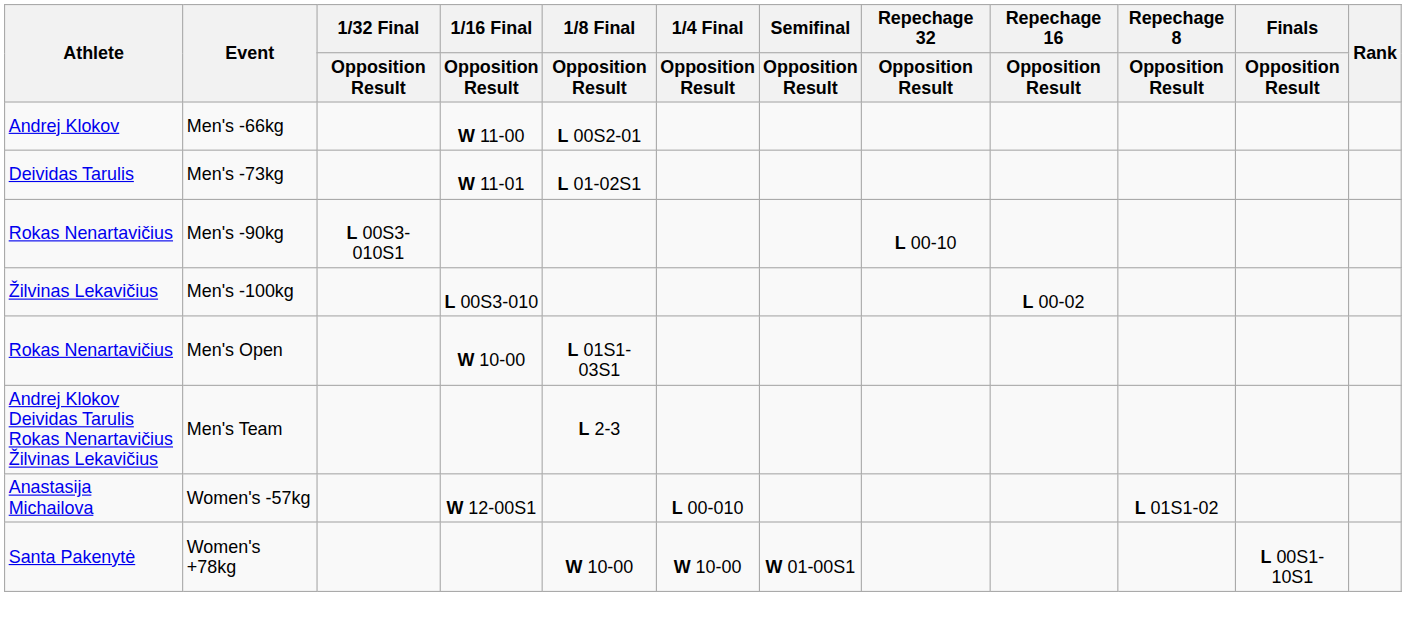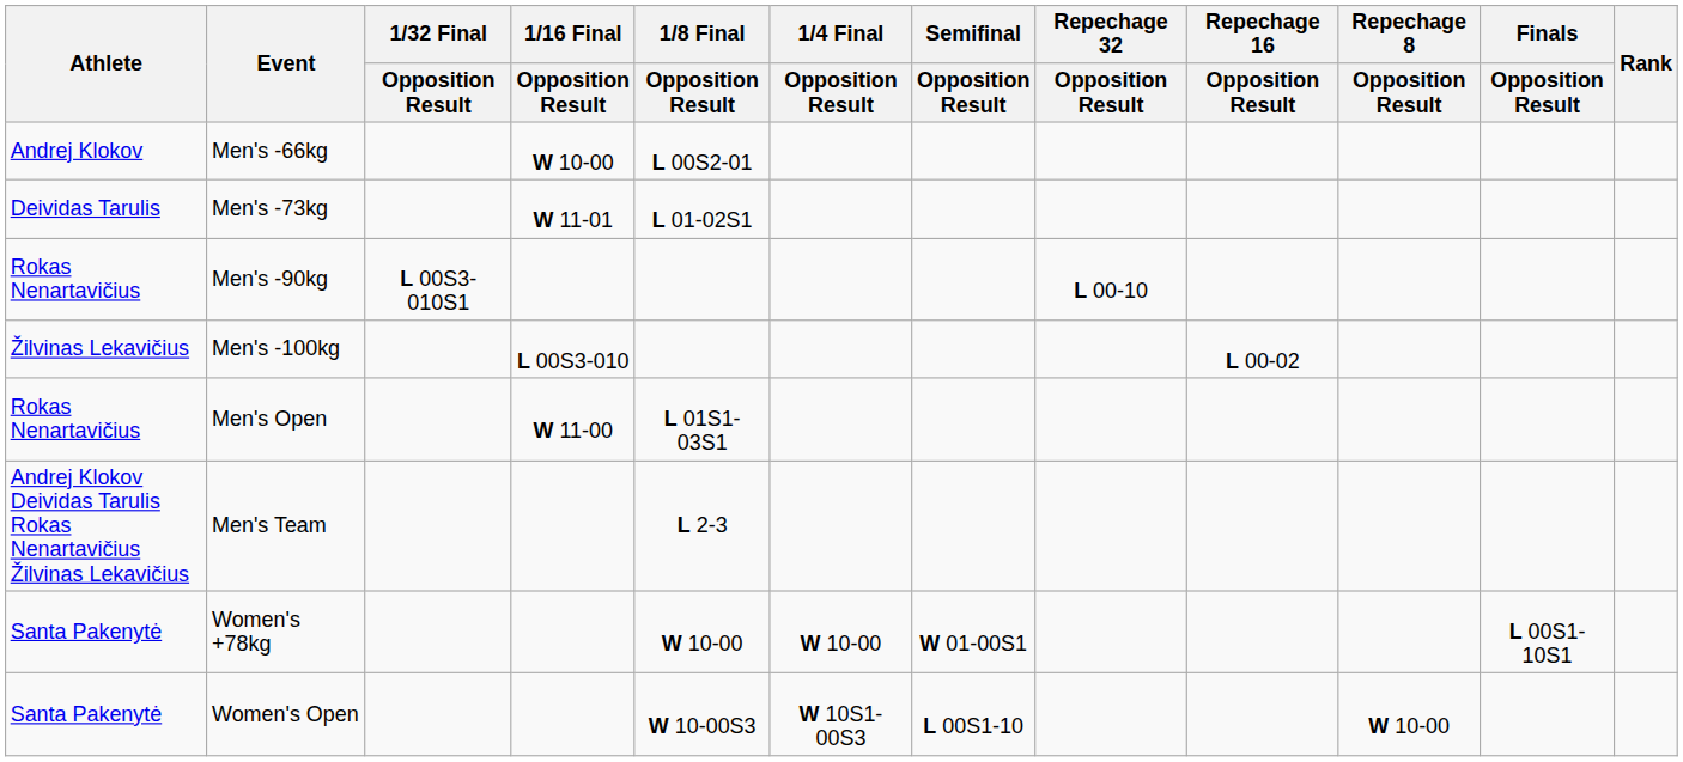 <table class="wikitable">
 <tr>
 <th rowspan="2">Athlete</th>
 <th rowspan="2">Event</th>
 <th>1/32 Final</th>
 <th>1/16 Final</th>
 <th>1/8 Final</th>
 <th>1/4 Final</th>
 <th>Semifinal</th>
 <th>Repechage 32</th>
 <th>Repechage 16</th>
 <th>Repechage 8</th>
 <th>Finals</th>
 <th rowspan="2">Rank</th>
 </tr>
 <tr>
 <th>Opposition<br>Result</th>
 <th>Opposition<br>Result</th>
 <th>Opposition<br>Result</th>
 <th>Opposition<br>Result</th>
 <th>Opposition<br>Result</th>
 <th>Opposition<br>Result</th>
 <th>Opposition<br>Result</th>
 <th>Opposition<br>Result</th>
 <th>Opposition<br>Result</th>
 </tr>
 <tr align=center>
 <td align=left><a href='#'>Andrej Klokov</a></td>
 <td align=left>Men's -66kg</td>
 <td></td>
-<td><br> <strong>W</strong> 11-00</td>
+<td><br> <strong>W</strong> 10-00</td>
 <td><br> <strong>L</strong> 00S2-01</td>
 <td></td>
 <td></td>
 <td></td>
 <td></td>
 <td></td>
 <td></td>
 <td></td>
 </tr>
 <tr align=center>
 <td align=left><a href='#'>Deividas Tarulis</a></td>
 <td align=left>Men's -73kg</td>
 <td></td>
 <td><br> <strong>W</strong> 11-01</td>
 <td><br> <strong>L</strong> 01-02S1</td>
 <td></td>
 <td></td>
 <td></td>
 <td></td>
 <td></td>
 <td></td>
 <td></td>
 </tr>
 <tr align=center>
 <td align=left><a href='#'>Rokas Nenartavičius</a></td>
 <td align=left>Men's -90kg</td>
 <td><br> <strong>L</strong> 00S3-010S1</td>
 <td></td>
 <td></td>
 <td></td>
 <td></td>
 <td><br> <strong>L</strong> 00-10</td>
 <td></td>
 <td></td>
 <td></td>
 <td></td>
 </tr>
 <tr align=center>
 <td align=left><a href='#'>Žilvinas Lekavičius</a></td>
 <td align=left>Men's -100kg</td>
 <td></td>
 <td><br> <strong>L</strong> 00S3-010</td>
 <td></td>
 <td></td>
 <td></td>
 <td></td>
 <td><br> <strong>L</strong> 00-02</td>
 <td></td>
 <td></td>
 <td></td>
 </tr>
 <tr align=center>
 <td align=left><a href='#'>Rokas Nenartavičius</a></td>
 <td align=left>Men's Open</td>
 <td></td>
-<td><br> <strong>W</strong> 10-00</td>
+<td><br> <strong>W</strong> 11-00</td>
 <td><br> <strong>L</strong> 01S1-03S1</td>
 <td></td>
 <td></td>
 <td></td>
 <td></td>
 <td></td>
 <td></td>
 <td></td>
 </tr>
 <tr align=center>
 <td align=left><a href='#'>Andrej Klokov</a><br><a href='#'>Deividas Tarulis</a><br><a href='#'>Rokas Nenartavičius</a><br><a href='#'>Žilvinas Lekavičius</a></td>
 <td align=left>Men's Team</td>
 <td></td>
 <td></td>
 <td> <strong>L</strong> 2-3</td>
 <td></td>
 <td></td>
 <td></td>
 <td></td>
 <td></td>
 <td></td>
 <td></td>
 </tr>
 <tr align=center>
-<td align=left><a href='#'>Anastasija Michailova</a></td>
-<td align=left>Women's -57kg</td>
-<td></td>
-<td><br> <strong>W</strong> 12-00S1</td>
-<td></td>
-<td><br> <strong>L</strong> 00-010</td>
-<td></td>
-<td></td>
-<td></td>
-<td><br> <strong>L</strong> 01S1-02</td>
-<td></td>
-<td></td>
-</tr>
-<tr align=center>
 <td align=left><a href='#'>Santa Pakenytė</a></td>
 <td align=left>Women's +78kg</td>
 <td></td>
 <td></td>
 <td><br> <strong>W</strong> 10-00</td>
 <td><br> <strong>W</strong> 10-00</td>
 <td><br> <strong>W</strong> 01-00S1</td>
 <td></td>
 <td></td>
 <td></td>
 <td><br> <strong>L</strong> 00S1-10S1</td>
 <td></td>
 </tr>
+<tr align=center>
+<td align=left><a href='#'>Santa Pakenytė</a></td>
+<td align=left>Women's Open</td>
+<td></td>
+<td></td>
+<td><br> <strong>W</strong> 10-00S3</td>
+<td><br> <strong>W</strong> 10S1-00S3</td>
+<td><br> <strong>L</strong> 00S1-10</td>
+<td></td>
+<td></td>
+<td><br> <strong>W</strong> 10-00</td>
+<td></td>
+<td></td>
+</tr>
 </table>
